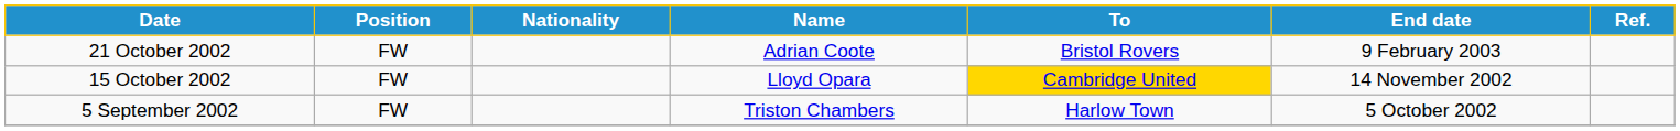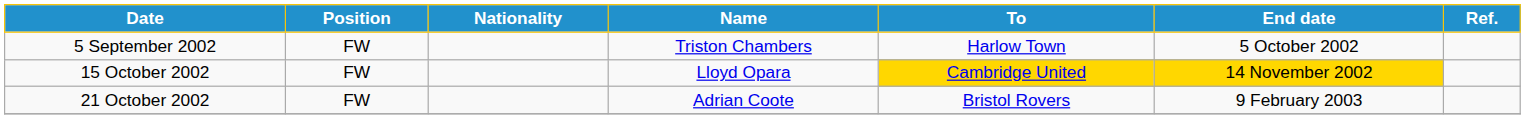 <table class="wikitable" style="text-align:center; font-size:90%; width:100%;">
 <tr>
 <th style="background:#2191CC; color:white; border:1px solid #F7C408; text-align:center;">Date</th>
 <th style="background:#2191CC; color:white; border:1px solid #F7C408; text-align:center;">Position</th>
 <th style="background:#2191CC; color:white; border:1px solid #F7C408; text-align:center;">Nationality</th>
 <th style="background:#2191CC; color:white; border:1px solid #F7C408; text-align:center;">Name</th>
 <th style="background:#2191CC; color:white; border:1px solid #F7C408; text-align:center;">To</th>
 <th style="background:#2191CC; color:white; border:1px solid #F7C408; text-align:center;">End date</th>
 <th style="background:#2191CC; color:white; border:1px solid #F7C408; text-align:center;">Ref.</th>
 </tr>
 <tr>
+<td>5 September 2002</td>
+<td>FW</td>
+<td></td>
+<td><a href='#'>Triston Chambers</a></td>
+<td> <a href='#'>Harlow Town</a></td>
+<td>5 October 2002</td>
+<td></td>
+</tr>
+<tr>
+<td>15 October 2002</td>
+<td>FW</td>
+<td></td>
+<td><a href='#'>Lloyd Opara</a></td>
+<td style="background: gold;"> <a href='#'>Cambridge United</a></td>
+<td style="background: gold;">14 November 2002</td>
+<td></td>
+</tr>
+<tr>
 <td>21 October 2002</td>
 <td>FW</td>
 <td></td>
 <td><a href='#'>Adrian Coote</a></td>
 <td> <a href='#'>Bristol Rovers</a></td>
 <td>9 February 2003</td>
 <td></td>
 </tr>
 <tr>
-<td>15 October 2002</td>
-<td>FW</td>
-<td></td>
-<td><a href='#'>Lloyd Opara</a></td>
-<td style="background: gold;"> <a href='#'>Cambridge United</a></td>
-<td>14 November 2002</td>
-<td></td>
-</tr>
-<tr>
-<td>5 September 2002</td>
-<td>FW</td>
-<td></td>
-<td><a href='#'>Triston Chambers</a></td>
-<td> <a href='#'>Harlow Town</a></td>
-<td>5 October 2002</td>
-<td></td>
-</tr>
-<tr>
 </tr>
 </table>
